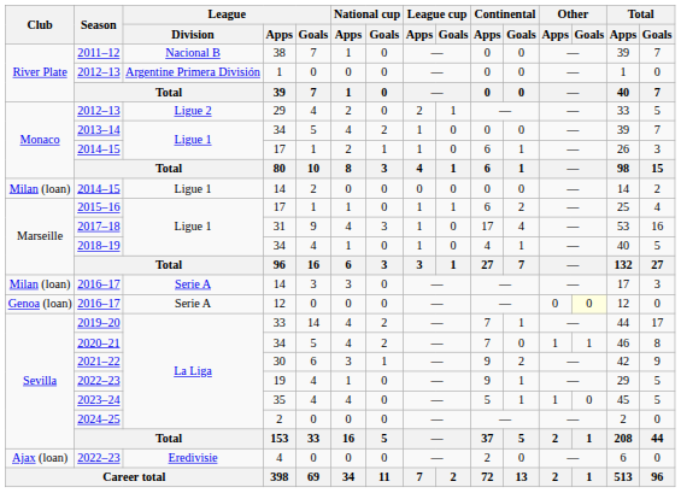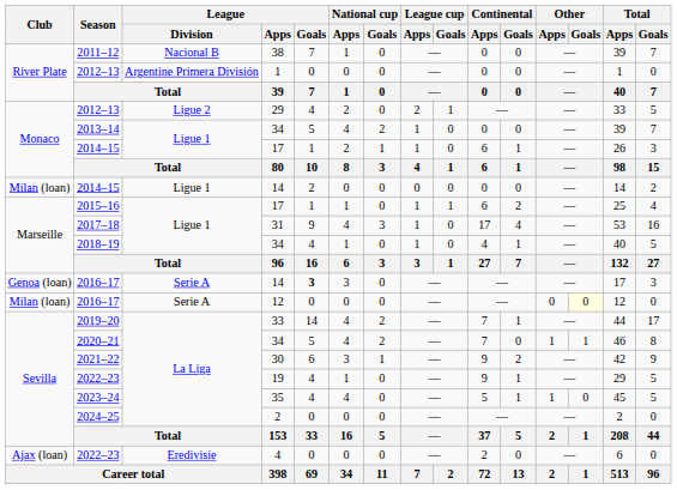 <table class="wikitable" style="text-align:center">
 <tr>
 <th rowspan="2">Club</th>
 <th rowspan="2">Season</th>
 <th colspan="3">League</th>
 <th colspan="2">National cup</th>
 <th colspan="2">League cup</th>
 <th colspan="2">Continental</th>
 <th colspan="2">Other</th>
 <th colspan="2">Total</th>
 </tr>
 <tr>
 <th>Division</th>
 <th>Apps</th>
 <th>Goals</th>
 <th>Apps</th>
 <th>Goals</th>
 <th>Apps</th>
 <th>Goals</th>
 <th>Apps</th>
 <th>Goals</th>
 <th>Apps</th>
 <th>Goals</th>
 <th>Apps</th>
 <th>Goals</th>
 </tr>
 <tr>
 <td rowspan="3"><a href='#'>River Plate</a></td>
 <td><a href='#'>2011–12</a></td>
 <td><a href='#'>Nacional B</a></td>
 <td>38</td>
 <td>7</td>
 <td>1</td>
 <td>0</td>
 <td colspan="2">—</td>
 <td>0</td>
 <td>0</td>
 <td colspan="2">—</td>
 <td>39</td>
 <td>7</td>
 </tr>
 <tr>
 <td><a href='#'>2012–13</a></td>
 <td><a href='#'>Argentine Primera División</a></td>
 <td>1</td>
 <td>0</td>
 <td>0</td>
 <td>0</td>
 <td colspan="2">—</td>
 <td>0</td>
 <td>0</td>
 <td colspan="2">—</td>
 <td>1</td>
 <td>0</td>
 </tr>
 <tr>
 <th colspan="2">Total</th>
 <th>39</th>
 <th>7</th>
 <th>1</th>
 <th>0</th>
 <th colspan="2">—</th>
 <th>0</th>
 <th>0</th>
 <th colspan="2">—</th>
 <th>40</th>
 <th>7</th>
 </tr>
 <tr>
 <td rowspan="4"><a href='#'>Monaco</a></td>
 <td><a href='#'>2012–13</a></td>
 <td><a href='#'>Ligue 2</a></td>
 <td>29</td>
 <td>4</td>
 <td>2</td>
 <td>0</td>
 <td>2</td>
 <td>1</td>
 <td colspan="2">—</td>
 <td colspan="2">—</td>
 <td>33</td>
 <td>5</td>
 </tr>
 <tr>
 <td><a href='#'>2013–14</a></td>
 <td rowspan="2"><a href='#'>Ligue 1</a></td>
 <td>34</td>
 <td>5</td>
 <td>4</td>
 <td>2</td>
 <td>1</td>
 <td>0</td>
 <td>0</td>
 <td>0</td>
 <td colspan="2">—</td>
 <td>39</td>
 <td>7</td>
 </tr>
 <tr>
 <td><a href='#'>2014–15</a></td>
 <td>17</td>
 <td>1</td>
 <td>2</td>
 <td>1</td>
 <td>1</td>
 <td>0</td>
 <td>6</td>
 <td>1</td>
 <td colspan="2">—</td>
 <td>26</td>
 <td>3</td>
 </tr>
 <tr>
 <th colspan="2">Total</th>
 <th>80</th>
 <th>10</th>
 <th>8</th>
 <th>3</th>
 <th>4</th>
 <th>1</th>
 <th>6</th>
 <th>1</th>
 <th colspan="2">—</th>
 <th>98</th>
 <th>15</th>
 </tr>
 <tr>
 <td><a href='#'>Milan</a> (loan)</td>
 <td><a href='#'>2014–15</a></td>
 <td>Ligue 1</td>
 <td>14</td>
 <td>2</td>
 <td>0</td>
 <td>0</td>
 <td>0</td>
 <td>0</td>
 <td>0</td>
 <td>0</td>
 <td colspan="2">—</td>
 <td>14</td>
 <td>2</td>
 </tr>
 <tr>
 <td rowspan="4">Marseille</td>
 <td><a href='#'>2015–16</a></td>
 <td rowspan="3">Ligue 1</td>
 <td>17</td>
 <td>1</td>
 <td>1</td>
 <td>0</td>
 <td>1</td>
 <td>1</td>
 <td>6</td>
 <td>2</td>
 <td colspan="2">—</td>
 <td>25</td>
 <td>4</td>
 </tr>
 <tr>
 <td><a href='#'>2017–18</a></td>
 <td>31</td>
 <td>9</td>
 <td>4</td>
 <td>3</td>
 <td>1</td>
 <td>0</td>
 <td>17</td>
 <td>4</td>
 <td colspan="2">—</td>
 <td>53</td>
 <td>16</td>
 </tr>
 <tr>
 <td><a href='#'>2018–19</a></td>
 <td>34</td>
 <td>4</td>
 <td>1</td>
 <td>0</td>
 <td>1</td>
 <td>0</td>
 <td>4</td>
 <td>1</td>
 <td colspan="2">—</td>
 <td>40</td>
 <td>5</td>
 </tr>
 <tr>
 <th colspan="2">Total</th>
 <th>96</th>
 <th>16</th>
 <th>6</th>
 <th>3</th>
 <th>3</th>
 <th>1</th>
 <th>27</th>
 <th>7</th>
 <th colspan="2">—</th>
 <th>132</th>
 <th>27</th>
 </tr>
 <tr>
-<td><a href='#'>Milan</a> (loan)</td>
+<td><a href='#'>Genoa</a> (loan)</td>
 <td><a href='#'>2016–17</a></td>
 <td><a href='#'>Serie A</a></td>
 <td>14</td>
-<td>3</td>
+<td><strong>3</strong></td>
 <td>3</td>
 <td>0</td>
 <td colspan="2">—</td>
 <td colspan="2">—</td>
 <td colspan="2">—</td>
 <td>17</td>
 <td>3</td>
 </tr>
 <tr>
-<td><a href='#'>Genoa</a> (loan)</td>
+<td><a href='#'>Milan</a> (loan)</td>
 <td><a href='#'>2016–17</a></td>
 <td>Serie A</td>
 <td>12</td>
 <td>0</td>
 <td>0</td>
 <td>0</td>
 <td colspan="2">—</td>
 <td colspan="2">—</td>
 <td>0</td>
 <td style="background: lightyellow;">0</td>
 <td>12</td>
 <td>0</td>
 </tr>
 <tr>
 <td rowspan="7"><a href='#'>Sevilla</a></td>
 <td><a href='#'>2019–20</a></td>
 <td rowspan="6"><a href='#'>La Liga</a></td>
 <td>33</td>
 <td>14</td>
 <td>4</td>
 <td>2</td>
 <td colspan="2">—</td>
 <td>7</td>
 <td>1</td>
 <td colspan="2">—</td>
 <td>44</td>
 <td>17</td>
 </tr>
 <tr>
 <td><a href='#'>2020–21</a></td>
 <td>34</td>
 <td>5</td>
 <td>4</td>
 <td>2</td>
 <td colspan="2">—</td>
 <td>7</td>
 <td>0</td>
 <td>1</td>
 <td>1</td>
 <td>46</td>
 <td>8</td>
 </tr>
 <tr>
 <td><a href='#'>2021–22</a></td>
 <td>30</td>
 <td>6</td>
 <td>3</td>
 <td>1</td>
 <td colspan="2">—</td>
 <td>9</td>
 <td>2</td>
 <td colspan="2">—</td>
 <td>42</td>
 <td>9</td>
 </tr>
 <tr>
 <td><a href='#'>2022–23</a></td>
 <td>19</td>
 <td>4</td>
 <td>1</td>
 <td>0</td>
 <td colspan="2">—</td>
 <td>9</td>
 <td>1</td>
 <td colspan="2">—</td>
 <td>29</td>
 <td>5</td>
 </tr>
 <tr>
 <td><a href='#'>2023–24</a></td>
 <td>35</td>
 <td>4</td>
 <td>4</td>
 <td>0</td>
 <td colspan="2">—</td>
 <td>5</td>
 <td>1</td>
 <td>1</td>
 <td>0</td>
 <td>45</td>
 <td>5</td>
 </tr>
 <tr>
 <td><a href='#'>2024–25</a></td>
 <td>2</td>
 <td>0</td>
 <td>0</td>
 <td>0</td>
 <td colspan="2">—</td>
 <td colspan="2">—</td>
 <td colspan="2">—</td>
 <td>2</td>
 <td>0</td>
 </tr>
 <tr>
 <th colspan="2">Total</th>
 <th>153</th>
 <th>33</th>
 <th>16</th>
 <th>5</th>
 <th colspan="2">—</th>
 <th>37</th>
 <th>5</th>
 <th>2</th>
 <th>1</th>
 <th>208</th>
 <th>44</th>
 </tr>
 <tr>
 <td><a href='#'>Ajax</a> (loan)</td>
 <td><a href='#'>2022–23</a></td>
 <td><a href='#'>Eredivisie</a></td>
 <td>4</td>
 <td>0</td>
 <td>0</td>
 <td>0</td>
 <td colspan="2">—</td>
 <td>2</td>
 <td>0</td>
 <td colspan="2">—</td>
 <td>6</td>
 <td>0</td>
 </tr>
 <tr>
 <th colspan="3">Career total</th>
 <th>398</th>
 <th>69</th>
 <th>34</th>
 <th>11</th>
 <th>7</th>
 <th>2</th>
 <th>72</th>
 <th>13</th>
 <th>2</th>
 <th>1</th>
 <th>513</th>
 <th>96</th>
 </tr>
 </table>
